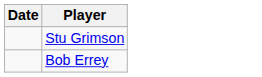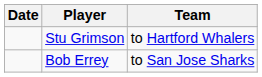 <table class="wikitable">
 <tr>
 <th>Date</th>
 <th>Player</th>
+<th>Team</th>
 </tr>
 <tr>
 <td></td>
 <td><a href='#'>Stu Grimson</a></td>
+<td>to <a href='#'>Hartford Whalers</a></td>
 </tr>
 <tr>
 <td></td>
 <td><a href='#'>Bob Errey</a></td>
+<td>to <a href='#'>San Jose Sharks</a></td>
 </tr>
 </table>
